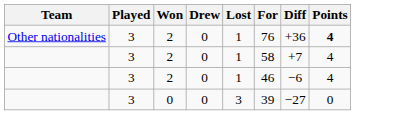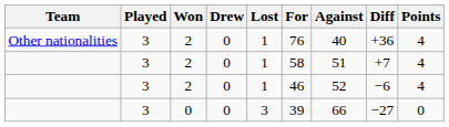 <table class="wikitable" style="text-align:center">
 <tr>
 <th>Team</th>
 <th>Played</th>
 <th>Won</th>
 <th>Drew</th>
 <th>Lost</th>
 <th>For</th>
+<th>Against</th>
 <th>Diff</th>
 <th>Points</th>
 </tr>
 <tr>
 <td align=left> <a href='#'>Other nationalities</a></td>
 <td>3</td>
 <td>2</td>
 <td>0</td>
 <td>1</td>
 <td>76</td>
+<td>40</td>
 <td>+36</td>
-<td><strong>4</strong></td>
+<td>4</td>
 </tr>
 <tr>
 <td align=left></td>
 <td>3</td>
 <td>2</td>
 <td>0</td>
 <td>1</td>
 <td>58</td>
+<td>51</td>
 <td>+7</td>
 <td>4</td>
 </tr>
 <tr>
 <td align=left></td>
 <td>3</td>
 <td>2</td>
 <td>0</td>
 <td>1</td>
 <td>46</td>
+<td>52</td>
 <td>−6</td>
 <td>4</td>
 </tr>
 <tr>
 <td align=left></td>
 <td>3</td>
 <td>0</td>
 <td>0</td>
 <td>3</td>
 <td>39</td>
+<td>66</td>
 <td>−27</td>
 <td>0</td>
 </tr>
 </table>
